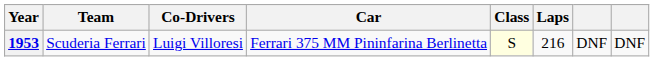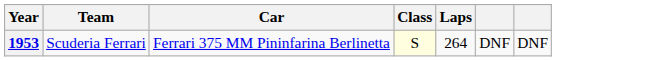 <table class="wikitable" style="text-align:center; font-size:90%">
 <tr>
 <th>Year</th>
 <th>Team</th>
-<th>Co-Drivers</th>
 <th>Car</th>
 <th>Class</th>
 <th>Laps</th>
 <th></th>
 <th></th>
 </tr>
 <tr>
 <th><a href='#'>1953</a></th>
 <td align="left"> <a href='#'>Scuderia Ferrari</a></td>
-<td align="left"> <a href='#'>Luigi Villoresi</a></td>
 <td align="left"><a href='#'>Ferrari 375 MM Pininfarina Berlinetta</a></td>
 <td style="background: lightyellow;">S</td>
-<td>216</td>
+<td>264</td>
 <td>DNF</td>
 <td>DNF</td>
 </tr>
 </table>
